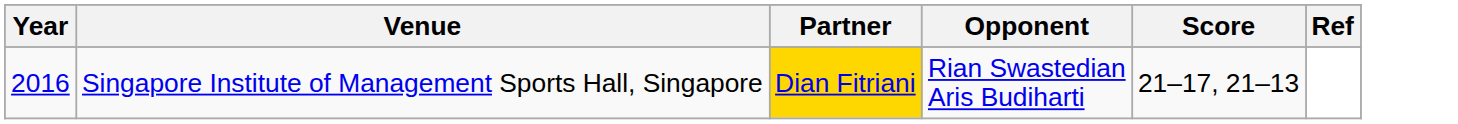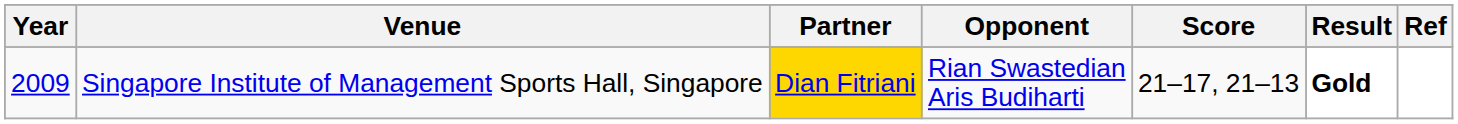 <table class="sortable wikitable" style="font-size: 90%;">
 <tr>
 <th>Year</th>
 <th>Venue</th>
 <th>Partner</th>
 <th>Opponent</th>
 <th>Score</th>
+<th>Result</th>
 <th>Ref</th>
 </tr>
 <tr>
-<td align="center"><a href='#'>2016</a></td>
+<td align="center"><a href='#'>2009</a></td>
 <td align="left"><a href='#'>Singapore Institute of Management</a> Sports Hall, Singapore</td>
 <td align="left" style="background: gold;"> <a href='#'>Dian Fitriani</a></td>
 <td align="left"> <a href='#'>Rian Swastedian</a><br> <a href='#'>Aris Budiharti</a></td>
 <td align="left">21–17, 21–13</td>
+<td style="text-align:left; background:white"> <strong>Gold</strong></td>
 <td style="text-align:center; background:white"></td>
 </tr>
 </table>
